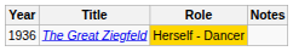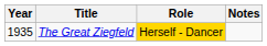 <table class="wikitable">
 <tr>
 <th>Year</th>
 <th>Title</th>
 <th>Role</th>
 <th>Notes</th>
 </tr>
 <tr>
-<td>1936</td>
+<td>1935</td>
 <td><em><a href='#'>The Great Ziegfeld</a></em></td>
 <td style="background: gold;">Herself - Dancer</td>
 <td></td>
 </tr>
 </table>
